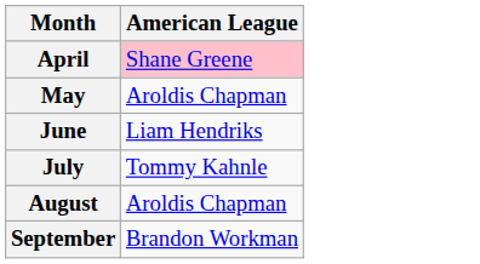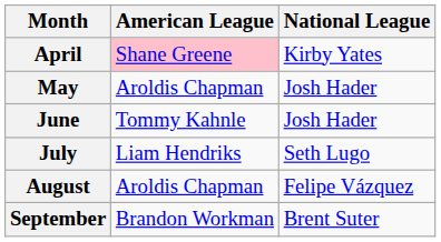 <table class="wikitable">
 <tr>
 <th>Month</th>
 <th>American League</th>
+<th>National League</th>
 </tr>
 <tr>
 <th>April</th>
 <td style="background: pink;"><a href='#'>Shane Greene</a></td>
+<td><a href='#'>Kirby Yates</a></td>
 </tr>
 <tr>
 <th>May</th>
 <td><a href='#'>Aroldis Chapman</a></td>
+<td><a href='#'>Josh Hader</a></td>
 </tr>
 <tr>
 <th>June</th>
-<td><a href='#'>Liam Hendriks</a></td>
+<td><a href='#'>Tommy Kahnle</a></td>
+<td><a href='#'>Josh Hader</a></td>
 </tr>
 <tr>
 <th>July</th>
-<td><a href='#'>Tommy Kahnle</a></td>
+<td><a href='#'>Liam Hendriks</a></td>
+<td><a href='#'>Seth Lugo</a></td>
 </tr>
 <tr>
 <th>August</th>
 <td><a href='#'>Aroldis Chapman</a></td>
+<td><a href='#'>Felipe Vázquez</a></td>
 </tr>
 <tr>
 <th>September</th>
 <td><a href='#'>Brandon Workman</a></td>
+<td><a href='#'>Brent Suter</a></td>
 </tr>
 </table>
